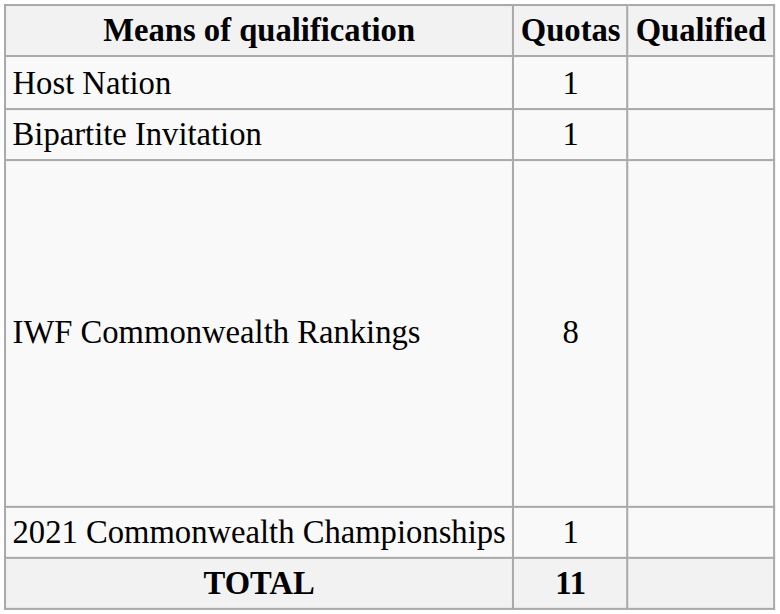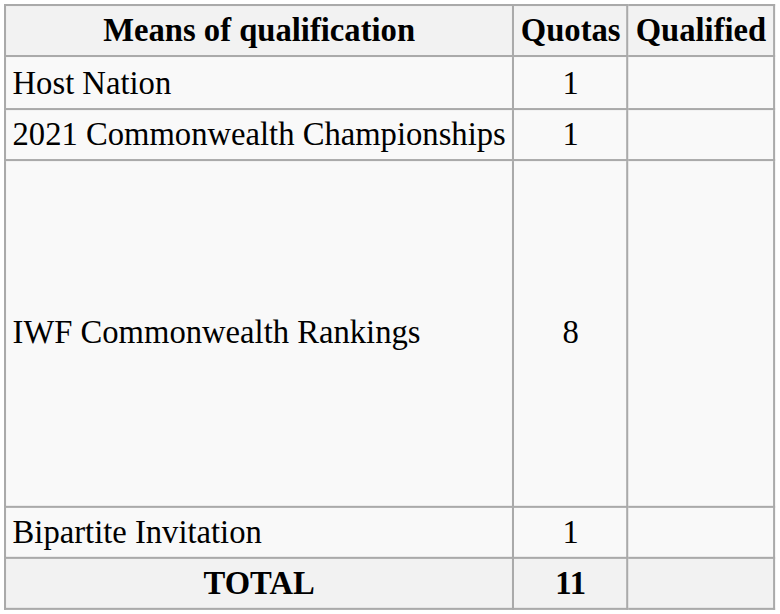 <table class = "wikitable">
 <tr>
 <th>Means of qualification</th>
 <th>Quotas</th>
 <th>Qualified</th>
 </tr>
 <tr>
 <td>Host Nation</td>
 <td align="center">1</td>
 <td></td>
 </tr>
 <tr>
-<td>Bipartite Invitation</td>
+<td>2021 Commonwealth Championships</td>
 <td align="center">1</td>
 <td></td>
 </tr>
 <tr>
 <td>IWF Commonwealth Rankings</td>
 <td align="center">8</td>
 <td><br><br><br><br><s></s><br><br><br><em></em><br><br></td>
 </tr>
 <tr>
-<td>2021 Commonwealth Championships</td>
+<td>Bipartite Invitation</td>
 <td align="center">1</td>
 <td></td>
 </tr>
 <tr>
 <th>TOTAL</th>
 <th>11</th>
 <th></th>
 </tr>
 </table>
